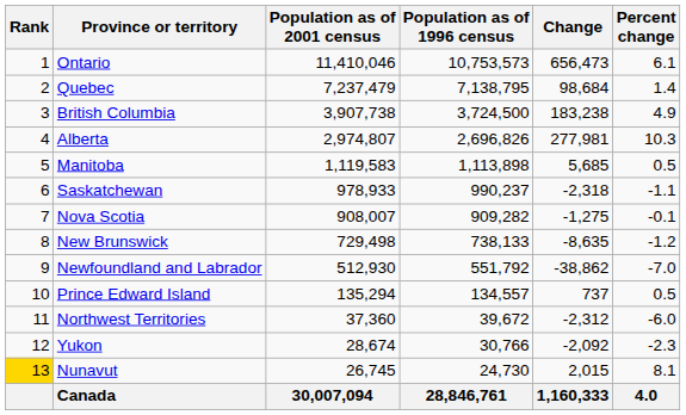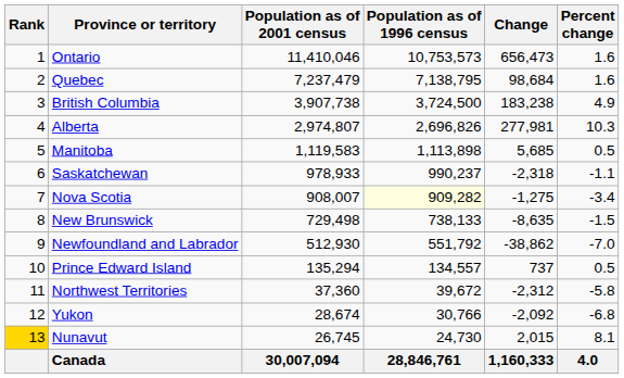 <table class="wikitable sortable" style="text-align: right;">
 <tr>
 <th style="width:40px" style="text-align: center;">Rank</th>
 <th style="text-align: center;">Province or territory</th>
 <th style="text-align: center;" data-sort-type="number">Population as of<br>2001 census</th>
 <th style="text-align: center;" data-sort-type="number">Population as of<br>1996 census</th>
 <th style="text-align: center;" data-sort-type="number">Change</th>
 <th style="text-align: center;" data-sort-type="number">Percent<br>change</th>
 </tr>
 <tr>
 <td>1</td>
 <td style="text-align: left;"><a href='#'>Ontario</a></td>
 <td>11,410,046</td>
 <td>10,753,573</td>
 <td>656,473 </td>
-<td>6.1 </td>
+<td>1.6 </td>
 </tr>
 <tr>
 <td>2</td>
 <td style="text-align: left;"><a href='#'>Quebec</a></td>
 <td>7,237,479</td>
 <td>7,138,795</td>
 <td>98,684 </td>
-<td>1.4 </td>
+<td>1.6 </td>
 </tr>
 <tr>
 <td>3</td>
 <td style="text-align: left;"><a href='#'>British Columbia</a></td>
 <td>3,907,738</td>
 <td>3,724,500</td>
 <td>183,238 </td>
 <td>4.9 </td>
 </tr>
 <tr>
 <td>4</td>
 <td style="text-align: left;"><a href='#'>Alberta</a></td>
 <td>2,974,807</td>
 <td>2,696,826</td>
 <td>277,981 </td>
 <td>10.3 </td>
 </tr>
 <tr>
 <td>5</td>
 <td style="text-align: left;"><a href='#'>Manitoba</a></td>
 <td>1,119,583</td>
 <td>1,113,898</td>
 <td>5,685 </td>
 <td>0.5 </td>
 </tr>
 <tr>
 <td>6</td>
 <td style="text-align: left;"><a href='#'>Saskatchewan</a></td>
 <td>978,933</td>
 <td>990,237</td>
 <td>-2,318 </td>
 <td>-1.1 </td>
 </tr>
 <tr>
 <td>7</td>
 <td style="text-align: left;"><a href='#'>Nova Scotia</a></td>
 <td>908,007</td>
-<td>909,282</td>
+<td style="background: lightyellow;">909,282</td>
 <td>-1,275 </td>
-<td>-0.1 </td>
+<td>-3.4 </td>
 </tr>
 <tr>
 <td>8</td>
 <td style="text-align: left;"><a href='#'>New Brunswick</a></td>
 <td>729,498</td>
 <td>738,133</td>
 <td>-8,635 </td>
-<td>-1.2 </td>
+<td>-1.5 </td>
 </tr>
 <tr>
 <td>9</td>
 <td style="text-align: left;"><a href='#'>Newfoundland and Labrador</a></td>
 <td>512,930</td>
 <td>551,792</td>
 <td>-38,862 </td>
 <td>-7.0 </td>
 </tr>
 <tr>
 <td>10</td>
 <td style="text-align: left;"><a href='#'>Prince Edward Island</a></td>
 <td>135,294</td>
 <td>134,557</td>
 <td>737 </td>
 <td>0.5 </td>
 </tr>
 <tr>
 <td>11</td>
 <td style="text-align: left;"><a href='#'>Northwest Territories</a></td>
 <td>37,360</td>
 <td>39,672</td>
 <td>-2,312 </td>
-<td>-6.0 </td>
+<td>-5.8 </td>
 </tr>
 <tr>
 <td>12</td>
 <td style="text-align: left;"><a href='#'>Yukon</a></td>
 <td>28,674</td>
 <td>30,766</td>
 <td>-2,092 </td>
-<td>-2.3 </td>
+<td>-6.8 </td>
 </tr>
 <tr>
 <td style="background: gold;">13</td>
 <td style="text-align: left;"><a href='#'>Nunavut</a></td>
 <td>26,745</td>
 <td>24,730</td>
 <td>2,015 </td>
 <td>8.1 </td>
 </tr>
 <tr>
 <th></th>
 <th style="text-align: left;">Canada</th>
 <th>30,007,094</th>
 <th>28,846,761</th>
 <th>1,160,333 </th>
 <th>4.0 </th>
 </tr>
 </table>
